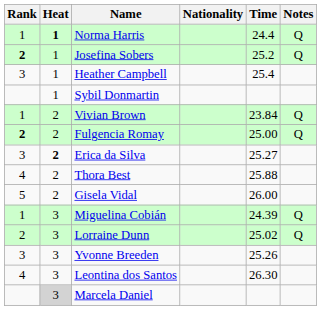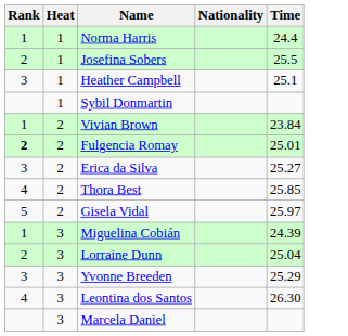 <table class="wikitable sortable" style="text-align:center">
 <tr>
 <th>Rank</th>
 <th>Heat</th>
 <th>Name</th>
 <th>Nationality</th>
 <th>Time</th>
-<th>Notes</th>
 </tr>
 <tr bgcolor=ccffcc>
 <td>1</td>
-<td><strong>1</strong></td>
+<td>1</td>
 <td align=left><a href='#'>Norma Harris</a></td>
 <td align=left></td>
 <td>24.4</td>
-<td>Q</td>
 </tr>
 <tr bgcolor=ccffcc>
-<td><strong>2</strong></td>
+<td>2</td>
 <td>1</td>
 <td align=left><a href='#'>Josefina Sobers</a></td>
 <td align=left></td>
-<td>25.2</td>
-<td>Q</td>
+<td>25.5</td>
 </tr>
 <tr>
 <td>3</td>
 <td>1</td>
 <td align=left><a href='#'>Heather Campbell</a></td>
 <td align=left></td>
-<td>25.4</td>
-<td></td>
+<td>25.1</td>
 </tr>
 <tr>
 <td></td>
 <td>1</td>
 <td align=left><a href='#'>Sybil Donmartin</a></td>
 <td align=left></td>
-<td></td>
 <td></td>
 </tr>
 <tr bgcolor=ccffcc>
 <td>1</td>
 <td>2</td>
 <td align=left><a href='#'>Vivian Brown</a></td>
 <td align=left></td>
 <td>23.84</td>
-<td>Q</td>
 </tr>
 <tr bgcolor=ccffcc>
 <td><strong>2</strong></td>
 <td>2</td>
 <td align=left><a href='#'>Fulgencia Romay</a></td>
 <td align=left></td>
-<td>25.00</td>
-<td>Q</td>
+<td>25.01</td>
 </tr>
 <tr>
 <td>3</td>
-<td><strong>2</strong></td>
+<td>2</td>
 <td align=left><a href='#'>Erica da Silva</a></td>
 <td align=left></td>
 <td>25.27</td>
-<td></td>
 </tr>
 <tr>
 <td>4</td>
 <td>2</td>
 <td align=left><a href='#'>Thora Best</a></td>
 <td align=left></td>
-<td>25.88</td>
-<td></td>
+<td>25.85</td>
 </tr>
 <tr>
 <td>5</td>
 <td>2</td>
 <td align=left><a href='#'>Gisela Vidal</a></td>
 <td align=left></td>
-<td>26.00</td>
-<td></td>
+<td>25.97</td>
 </tr>
 <tr bgcolor=ccffcc>
 <td>1</td>
 <td>3</td>
 <td align=left><a href='#'>Miguelina Cobián</a></td>
 <td align=left></td>
 <td>24.39</td>
-<td>Q</td>
 </tr>
 <tr bgcolor=ccffcc>
 <td>2</td>
 <td>3</td>
 <td align=left><a href='#'>Lorraine Dunn</a></td>
 <td align=left></td>
-<td>25.02</td>
-<td>Q</td>
+<td>25.04</td>
 </tr>
 <tr>
 <td>3</td>
 <td>3</td>
 <td align=left><a href='#'>Yvonne Breeden</a></td>
 <td align=left></td>
-<td>25.26</td>
-<td></td>
+<td>25.29</td>
 </tr>
 <tr>
 <td>4</td>
 <td>3</td>
 <td align=left><a href='#'>Leontina dos Santos</a></td>
 <td align=left></td>
 <td>26.30</td>
-<td></td>
 </tr>
 <tr>
 <td></td>
-<td style="background: lightgrey;">3</td>
+<td>3</td>
 <td align=left><a href='#'>Marcela Daniel</a></td>
 <td align=left></td>
 <td></td>
-<td></td>
 </tr>
 </table>
